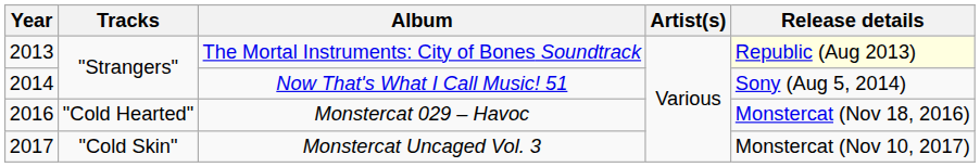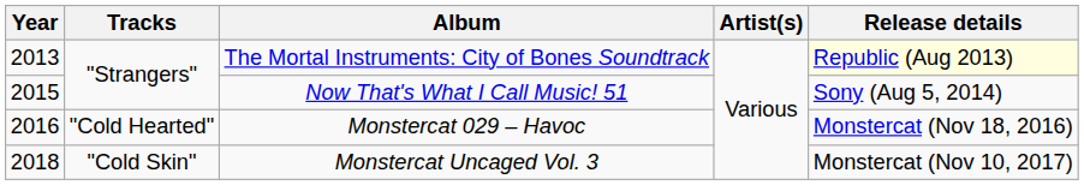 <table class="wikitable plainrowheaders" style="text-align:center;">
 <tr>
 <th>Year</th>
 <th>Tracks</th>
 <th>Album</th>
 <th>Artist(s)</th>
 <th>Release details</th>
 </tr>
 <tr>
 <td>2013</td>
 <td rowspan="2">"Strangers"</td>
 <td><em><a href='#'></em>The Mortal Instruments: City of Bones<em> Soundtrack</a></em></td>
 <td rowspan="4">Various</td>
 <td align="left" style="background: lightyellow;"><a href='#'>Republic</a> (Aug 2013)</td>
 </tr>
 <tr>
-<td>2014</td>
+<td>2015</td>
 <td><em><a href='#'>Now That's What I Call Music! 51</a></em></td>
 <td align="left"><a href='#'>Sony</a> (Aug 5, 2014)</td>
 </tr>
 <tr>
 <td>2016</td>
 <td>"Cold Hearted"</td>
 <td><em>Monstercat 029 – Havoc</em></td>
 <td align="left"><a href='#'>Monstercat</a> (Nov 18, 2016)</td>
 </tr>
 <tr>
-<td>2017</td>
+<td>2018</td>
 <td>"Cold Skin"</td>
 <td><em>Monstercat Uncaged Vol. 3</em></td>
 <td align="left">Monstercat (Nov 10, 2017)</td>
 </tr>
 </table>
